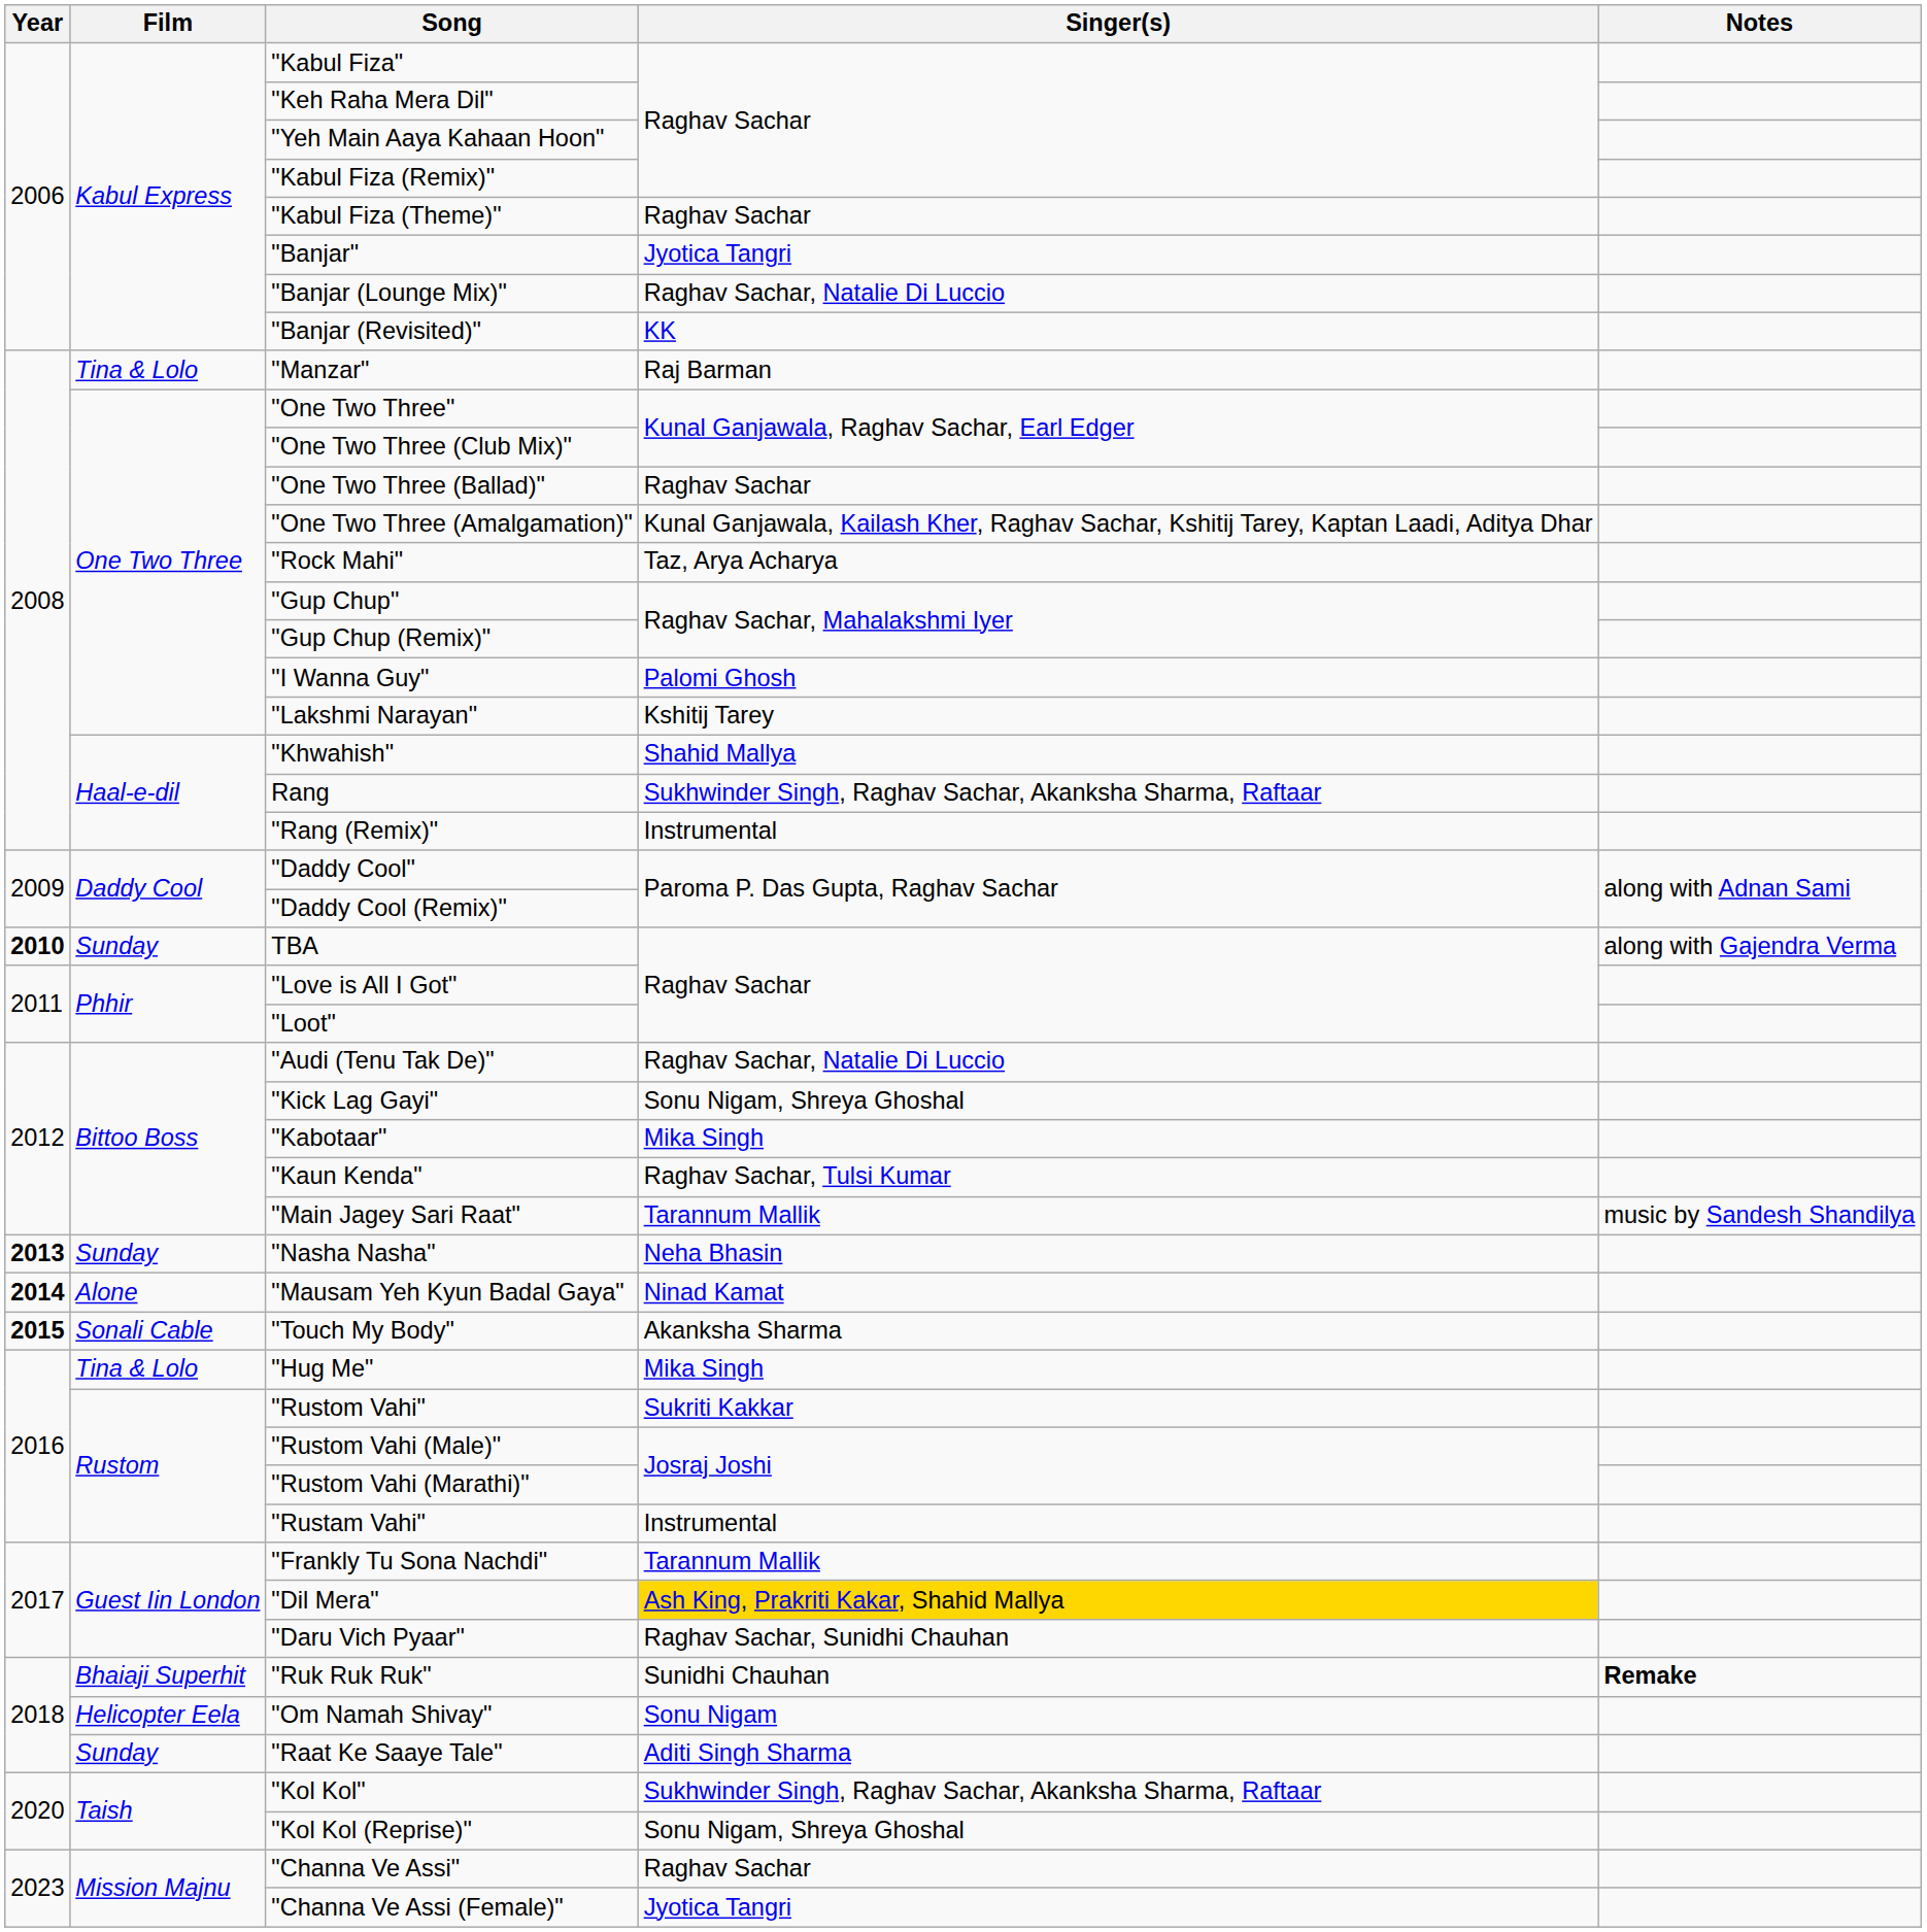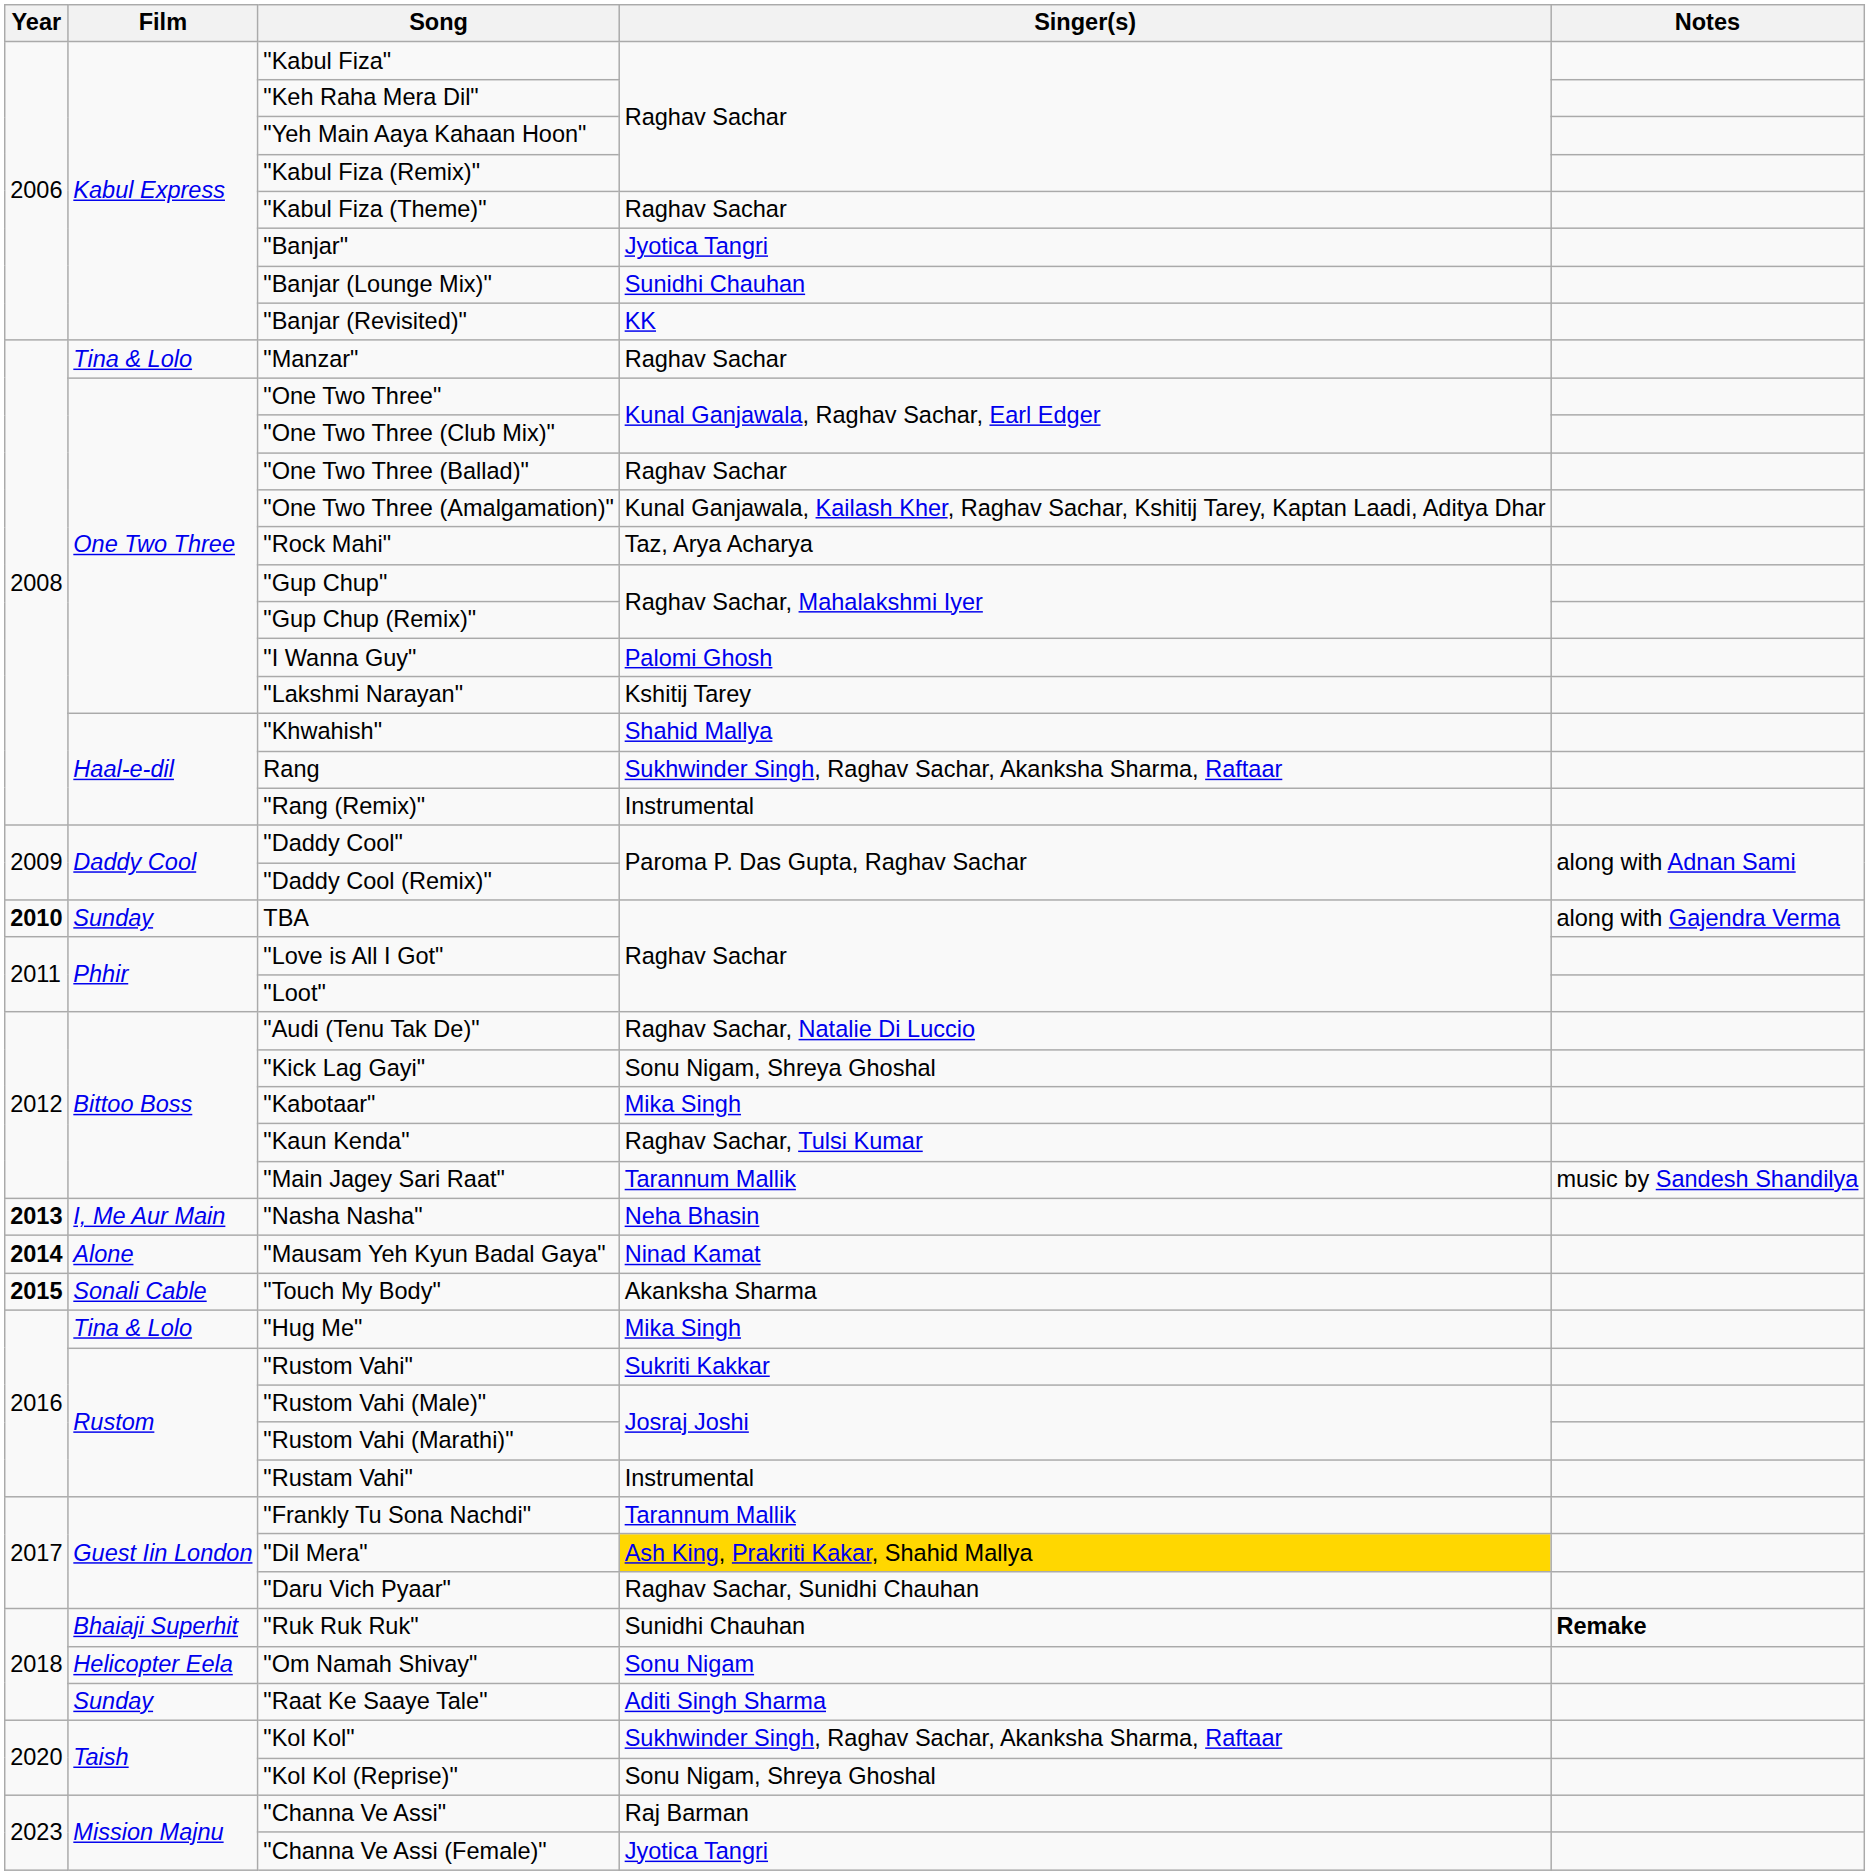 <table class="wikitable sortable">
 <tr>
 <th>Year</th>
 <th>Film</th>
 <th>Song</th>
 <th>Singer(s)</th>
 <th>Notes</th>
 </tr>
 <tr>
 <td rowspan="8">2006</td>
 <td rowspan="8"><em><a href='#'>Kabul Express</a></em></td>
 <td>"Kabul Fiza"</td>
 <td rowspan="4">Raghav Sachar</td>
 <td></td>
 </tr>
 <tr>
 <td>"Keh Raha Mera Dil"</td>
 <td></td>
 </tr>
 <tr>
 <td>"Yeh Main Aaya Kahaan Hoon"</td>
 <td></td>
 </tr>
 <tr>
 <td>"Kabul Fiza (Remix)"</td>
 <td></td>
 </tr>
 <tr>
 <td>"Kabul Fiza (Theme)"</td>
 <td>Raghav Sachar</td>
 <td></td>
 </tr>
 <tr>
 <td>"Banjar"</td>
 <td><a href='#'>Jyotica Tangri</a></td>
 <td></td>
 </tr>
 <tr>
 <td>"Banjar (Lounge Mix)"</td>
-<td>Raghav Sachar, <a href='#'>Natalie Di Luccio</a></td>
+<td><a href='#'>Sunidhi Chauhan</a></td>
 <td></td>
 </tr>
 <tr>
 <td>"Banjar (Revisited)"</td>
 <td><a href='#'>KK</a></td>
 <td></td>
 </tr>
 <tr>
 <td rowspan="13">2008</td>
 <td><em><a href='#'>Tina & Lolo</a></em></td>
 <td>"Manzar"</td>
-<td>Raj Barman</td>
+<td>Raghav Sachar</td>
 <td></td>
 </tr>
 <tr>
 <td rowspan="9"><em><a href='#'>One Two Three</a></em></td>
 <td>"One Two Three"</td>
 <td rowspan="2"><a href='#'>Kunal Ganjawala</a>, Raghav Sachar, <a href='#'>Earl Edger</a></td>
 <td></td>
 </tr>
 <tr>
 <td>"One Two Three (Club Mix)"</td>
 <td></td>
 </tr>
 <tr>
 <td>"One Two Three (Ballad)"</td>
 <td>Raghav Sachar</td>
 <td></td>
 </tr>
 <tr>
 <td>"One Two Three (Amalgamation)"</td>
 <td>Kunal Ganjawala, <a href='#'>Kailash Kher</a>, Raghav Sachar, Kshitij Tarey, Kaptan Laadi, Aditya Dhar</td>
 <td></td>
 </tr>
 <tr>
 <td>"Rock Mahi"</td>
 <td>Taz, Arya Acharya</td>
 <td></td>
 </tr>
 <tr>
 <td>"Gup Chup"</td>
 <td rowspan="2">Raghav Sachar, <a href='#'>Mahalakshmi Iyer</a></td>
 <td></td>
 </tr>
 <tr>
 <td>"Gup Chup (Remix)"</td>
 <td></td>
 </tr>
 <tr>
 <td>"I Wanna Guy"</td>
 <td><a href='#'>Palomi Ghosh</a></td>
 <td></td>
 </tr>
 <tr>
 <td>"Lakshmi Narayan"</td>
 <td>Kshitij Tarey</td>
 <td></td>
 </tr>
 <tr>
 <td rowspan="3"><em><a href='#'>Haal-e-dil</a></em></td>
 <td>"Khwahish"</td>
 <td><a href='#'>Shahid Mallya</a></td>
 <td></td>
 </tr>
 <tr>
 <td>Rang</td>
 <td><a href='#'>Sukhwinder Singh</a>, Raghav Sachar, Akanksha Sharma, <a href='#'>Raftaar</a></td>
 <td></td>
 </tr>
 <tr>
 <td>"Rang (Remix)"</td>
 <td>Instrumental</td>
 <td></td>
 </tr>
 <tr>
 <td rowspan="2">2009</td>
 <td rowspan="2"><em><a href='#'>Daddy Cool</a></em></td>
 <td>"Daddy Cool"</td>
 <td rowspan="2">Paroma P. Das Gupta, Raghav Sachar</td>
 <td rowspan="2">along with <a href='#'>Adnan Sami</a></td>
 </tr>
 <tr>
 <td>"Daddy Cool (Remix)"</td>
 </tr>
 <tr>
 <td><strong>2010</strong></td>
 <td><em><a href='#'>Sunday</a></em></td>
 <td>TBA</td>
 <td rowspan="3">Raghav Sachar</td>
 <td>along with <a href='#'>Gajendra Verma</a></td>
 </tr>
 <tr>
 <td rowspan="2">2011</td>
 <td rowspan="2"><em><a href='#'>Phhir</a></em></td>
 <td>"Love is All I Got"</td>
 <td></td>
 </tr>
 <tr>
 <td>"Loot"</td>
 <td></td>
 </tr>
 <tr>
 <td rowspan="5">2012</td>
 <td rowspan="5"><em><a href='#'>Bittoo Boss</a></em></td>
 <td>"Audi (Tenu Tak De)"</td>
 <td>Raghav Sachar, <a href='#'>Natalie Di Luccio</a></td>
 <td></td>
 </tr>
 <tr>
 <td>"Kick Lag Gayi"</td>
 <td>Sonu Nigam, Shreya Ghoshal</td>
 <td></td>
 </tr>
 <tr>
 <td>"Kabotaar"</td>
 <td><a href='#'>Mika Singh</a></td>
 <td></td>
 </tr>
 <tr>
 <td>"Kaun Kenda"</td>
 <td>Raghav Sachar, <a href='#'>Tulsi Kumar</a></td>
 <td></td>
 </tr>
 <tr>
 <td>"Main Jagey Sari Raat"</td>
 <td><a href='#'>Tarannum Mallik</a></td>
 <td>music by <a href='#'>Sandesh Shandilya</a></td>
 </tr>
 <tr>
 <td><strong>2013</strong></td>
-<td><em><a href='#'>Sunday</a></em></td>
+<td><em><a href='#'>I, Me Aur Main</a></em></td>
 <td>"Nasha Nasha"</td>
 <td><a href='#'>Neha Bhasin</a></td>
 <td></td>
 </tr>
 <tr>
 <td><strong>2014</strong></td>
 <td><em><a href='#'>Alone</a></em></td>
 <td>"Mausam Yeh Kyun Badal Gaya"</td>
 <td><a href='#'>Ninad Kamat</a></td>
 <td></td>
 </tr>
 <tr>
 <td><strong>2015</strong></td>
 <td><em><a href='#'>Sonali Cable</a></em></td>
 <td>"Touch My Body"</td>
 <td>Akanksha Sharma</td>
 <td></td>
 </tr>
 <tr>
 <td rowspan="5">2016</td>
 <td><em><a href='#'>Tina & Lolo</a></em></td>
 <td>"Hug Me"</td>
 <td><a href='#'>Mika Singh</a></td>
 <td></td>
 </tr>
 <tr>
 <td rowspan="4"><em><a href='#'>Rustom</a></em></td>
 <td>"Rustom Vahi"</td>
 <td><a href='#'>Sukriti Kakkar</a></td>
 <td></td>
 </tr>
 <tr>
 <td>"Rustom Vahi (Male)"</td>
 <td rowspan="2"><a href='#'>Josraj Joshi</a></td>
 <td></td>
 </tr>
 <tr>
 <td>"Rustom Vahi (Marathi)"</td>
 <td></td>
 </tr>
 <tr>
 <td>"Rustam Vahi"</td>
 <td>Instrumental</td>
 <td></td>
 </tr>
 <tr>
 <td rowspan="3">2017</td>
 <td rowspan="3"><em><a href='#'>Guest Iin London</a></em></td>
 <td>"Frankly Tu Sona Nachdi"</td>
 <td><a href='#'>Tarannum Mallik</a></td>
 <td></td>
 </tr>
 <tr>
 <td>"Dil Mera"</td>
 <td style="background: gold;"><a href='#'>Ash King</a>, <a href='#'>Prakriti Kakar</a>, Shahid Mallya</td>
 <td></td>
 </tr>
 <tr>
 <td>"Daru Vich Pyaar"</td>
 <td>Raghav Sachar, Sunidhi Chauhan</td>
 <td></td>
 </tr>
 <tr>
 <td rowspan="3">2018</td>
 <td><em><a href='#'>Bhaiaji Superhit</a></em></td>
 <td>"Ruk Ruk Ruk"</td>
 <td>Sunidhi Chauhan</td>
 <td><strong>Remake</strong></td>
 </tr>
 <tr>
 <td><em><a href='#'>Helicopter Eela</a></em></td>
 <td>"Om Namah Shivay"</td>
 <td><a href='#'>Sonu Nigam</a></td>
 <td></td>
 </tr>
 <tr>
 <td><em><a href='#'>Sunday</a></em></td>
 <td>"Raat Ke Saaye Tale"</td>
 <td><a href='#'>Aditi Singh Sharma</a></td>
 <td></td>
 </tr>
 <tr>
 <td rowspan=2>2020</td>
 <td rowspan=2><em><a href='#'>Taish</a></em></td>
 <td>"Kol Kol"</td>
 <td><a href='#'>Sukhwinder Singh</a>, Raghav Sachar, Akanksha Sharma, <a href='#'>Raftaar</a></td>
 <td></td>
 </tr>
 <tr>
 <td>"Kol Kol (Reprise)"</td>
 <td>Sonu Nigam, Shreya Ghoshal</td>
 <td></td>
 </tr>
 <tr>
 <td rowspan=2>2023</td>
 <td rowspan=2><em><a href='#'>Mission Majnu</a></em></td>
 <td>"Channa Ve Assi"</td>
-<td>Raghav Sachar</td>
+<td>Raj Barman</td>
 <td></td>
 </tr>
 <tr>
 <td>"Channa Ve Assi (Female)"</td>
 <td><a href='#'>Jyotica Tangri</a></td>
 <td></td>
 </tr>
 </table>
